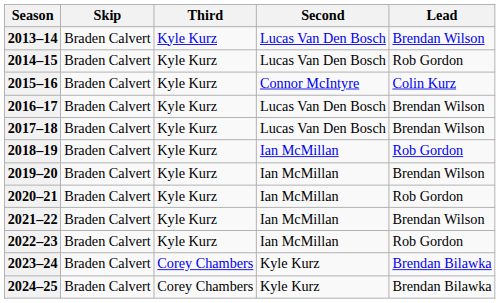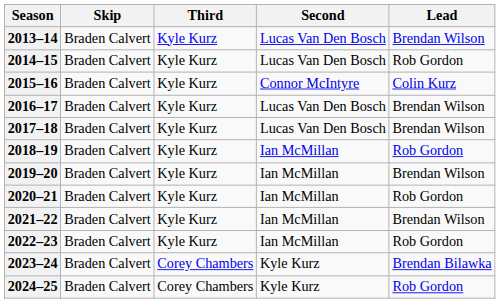 <table class="wikitable">
 <tr>
 <th scope="col">Season</th>
 <th scope="col">Skip</th>
 <th scope="col">Third</th>
 <th scope="col">Second</th>
 <th scope="col">Lead</th>
 </tr>
 <tr>
 <th scope="row">2013–14</th>
 <td>Braden Calvert</td>
 <td><a href='#'>Kyle Kurz</a></td>
 <td><a href='#'>Lucas Van Den Bosch</a></td>
 <td><a href='#'>Brendan Wilson</a></td>
 </tr>
 <tr>
 <th scope="row">2014–15</th>
 <td>Braden Calvert</td>
 <td>Kyle Kurz</td>
 <td>Lucas Van Den Bosch</td>
 <td>Rob Gordon</td>
 </tr>
 <tr>
 <th scope="row">2015–16</th>
 <td>Braden Calvert</td>
 <td>Kyle Kurz</td>
 <td><a href='#'>Connor McIntyre</a></td>
 <td><a href='#'>Colin Kurz</a></td>
 </tr>
 <tr>
 <th scope="row">2016–17</th>
 <td>Braden Calvert</td>
 <td>Kyle Kurz</td>
 <td>Lucas Van Den Bosch</td>
 <td>Brendan Wilson</td>
 </tr>
 <tr>
 <th scope="row">2017–18</th>
 <td>Braden Calvert</td>
 <td>Kyle Kurz</td>
 <td>Lucas Van Den Bosch</td>
 <td>Brendan Wilson</td>
 </tr>
 <tr>
 <th scope="row">2018–19</th>
 <td>Braden Calvert</td>
 <td>Kyle Kurz</td>
 <td><a href='#'>Ian McMillan</a></td>
 <td><a href='#'>Rob Gordon</a></td>
 </tr>
 <tr>
 <th scope="row">2019–20</th>
 <td>Braden Calvert</td>
 <td>Kyle Kurz</td>
 <td>Ian McMillan</td>
 <td>Brendan Wilson</td>
 </tr>
 <tr>
 <th scope="row">2020–21</th>
 <td>Braden Calvert</td>
 <td>Kyle Kurz</td>
 <td>Ian McMillan</td>
 <td>Rob Gordon</td>
 </tr>
 <tr>
 <th scope="row">2021–22</th>
 <td>Braden Calvert</td>
 <td>Kyle Kurz</td>
 <td>Ian McMillan</td>
 <td>Brendan Wilson</td>
 </tr>
 <tr>
 <th scope="row">2022–23</th>
 <td>Braden Calvert</td>
 <td>Kyle Kurz</td>
 <td>Ian McMillan</td>
 <td>Rob Gordon</td>
 </tr>
 <tr>
 <th scope="row">2023–24</th>
 <td>Braden Calvert</td>
 <td><a href='#'>Corey Chambers</a></td>
 <td>Kyle Kurz</td>
 <td><a href='#'>Brendan Bilawka</a></td>
 </tr>
 <tr>
 <th scope="row">2024–25</th>
 <td>Braden Calvert</td>
 <td>Corey Chambers</td>
 <td>Kyle Kurz</td>
-<td>Brendan Bilawka</td>
+<td><a href='#'>Rob Gordon</a></td>
 </tr>
 </table>
